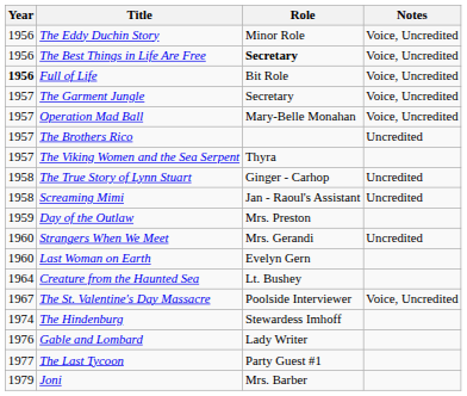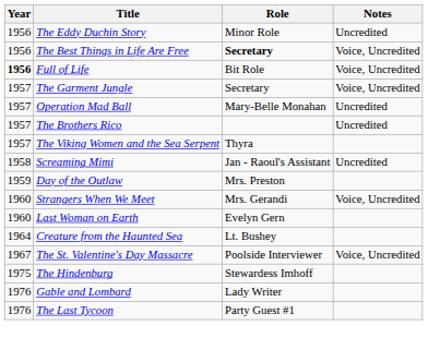 <table class="wikitable">
 <tr>
 <th>Year</th>
 <th>Title</th>
 <th>Role</th>
 <th>Notes</th>
 </tr>
 <tr>
 <td>1956</td>
 <td><em><a href='#'>The Eddy Duchin Story</a></em></td>
 <td>Minor Role</td>
-<td>Voice, Uncredited</td>
+<td>Uncredited</td>
 </tr>
 <tr>
 <td>1956</td>
 <td><em><a href='#'>The Best Things in Life Are Free</a></em></td>
 <td><strong>Secretary</strong></td>
 <td>Voice, Uncredited</td>
 </tr>
 <tr>
 <td><strong>1956</strong></td>
 <td><em><a href='#'>Full of Life</a></em></td>
 <td>Bit Role</td>
 <td>Voice, Uncredited</td>
 </tr>
 <tr>
 <td>1957</td>
 <td><em><a href='#'>The Garment Jungle</a></em></td>
 <td>Secretary</td>
 <td>Voice, Uncredited</td>
 </tr>
 <tr>
 <td>1957</td>
 <td><em><a href='#'>Operation Mad Ball</a></em></td>
 <td>Mary-Belle Monahan</td>
-<td>Voice, Uncredited</td>
+<td>Uncredited</td>
 </tr>
 <tr>
 <td>1957</td>
 <td><em><a href='#'>The Brothers Rico</a></em></td>
 <td></td>
 <td>Uncredited</td>
 </tr>
 <tr>
 <td>1957</td>
 <td><em><a href='#'>The Viking Women and the Sea Serpent</a></em></td>
 <td>Thyra</td>
 <td></td>
-</tr>
-<tr>
-<td>1958</td>
-<td><em><a href='#'>The True Story of Lynn Stuart</a></em></td>
-<td>Ginger - Carhop</td>
-<td>Uncredited</td>
 </tr>
 <tr>
 <td>1958</td>
 <td><em><a href='#'>Screaming Mimi</a></em></td>
 <td>Jan - Raoul's Assistant</td>
 <td>Uncredited</td>
 </tr>
 <tr>
 <td>1959</td>
 <td><em><a href='#'>Day of the Outlaw</a></em></td>
 <td>Mrs. Preston</td>
 <td></td>
 </tr>
 <tr>
 <td>1960</td>
 <td><em><a href='#'>Strangers When We Meet</a></em></td>
 <td>Mrs. Gerandi</td>
-<td>Uncredited</td>
+<td>Voice, Uncredited</td>
 </tr>
 <tr>
 <td>1960</td>
 <td><em><a href='#'>Last Woman on Earth</a></em></td>
 <td>Evelyn Gern</td>
 <td></td>
 </tr>
 <tr>
 <td>1964</td>
 <td><em><a href='#'>Creature from the Haunted Sea</a></em></td>
 <td>Lt. Bushey</td>
 <td></td>
 </tr>
 <tr>
 <td>1967</td>
 <td><em><a href='#'>The St. Valentine's Day Massacre</a></em></td>
 <td>Poolside Interviewer</td>
 <td>Voice, Uncredited</td>
 </tr>
 <tr>
-<td>1974</td>
+<td>1975</td>
 <td><em><a href='#'>The Hindenburg</a></em></td>
 <td>Stewardess Imhoff</td>
 <td></td>
 </tr>
 <tr>
 <td>1976</td>
 <td><em><a href='#'>Gable and Lombard</a></em></td>
 <td>Lady Writer</td>
 <td></td>
 </tr>
 <tr>
-<td>1977</td>
+<td>1976</td>
 <td><em><a href='#'>The Last Tycoon</a></em></td>
 <td>Party Guest #1</td>
 <td></td>
 </tr>
-<tr>
-<td>1979</td>
-<td><em><a href='#'>Joni</a></em></td>
-<td>Mrs. Barber</td>
-<td></td>
-</tr>
 </table>
